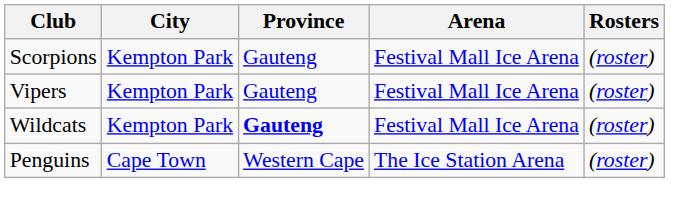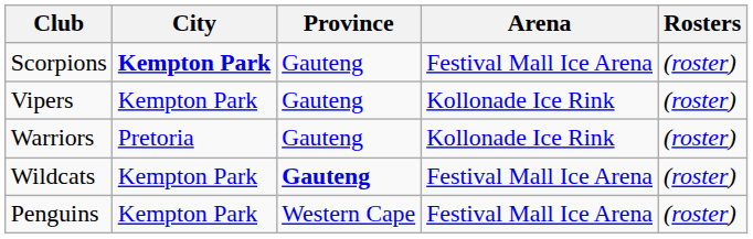 <table class="wikitable sortable">
 <tr>
 <th>Club</th>
 <th>City</th>
 <th>Province</th>
 <th>Arena</th>
 <th>Rosters</th>
 </tr>
 <tr>
 <td>Scorpions</td>
-<td><a href='#'>Kempton Park</a></td>
+<td><strong><a href='#'>Kempton Park</a></strong></td>
 <td><a href='#'>Gauteng</a></td>
 <td><a href='#'>Festival Mall Ice Arena</a></td>
 <td><em>(<a href='#'>roster</a>)</em></td>
 </tr>
 <tr>
 <td>Vipers</td>
 <td><a href='#'>Kempton Park</a></td>
 <td><a href='#'>Gauteng</a></td>
-<td><a href='#'>Festival Mall Ice Arena</a></td>
+<td><a href='#'>Kollonade Ice Rink</a></td>
+<td><em>(<a href='#'>roster</a>)</em></td>
+</tr>
+<tr>
+<td>Warriors</td>
+<td><a href='#'>Pretoria</a></td>
+<td><a href='#'>Gauteng</a></td>
+<td><a href='#'>Kollonade Ice Rink</a></td>
 <td><em>(<a href='#'>roster</a>)</em></td>
 </tr>
 <tr>
 <td>Wildcats</td>
 <td><a href='#'>Kempton Park</a></td>
 <td><strong><a href='#'>Gauteng</a></strong></td>
 <td><a href='#'>Festival Mall Ice Arena</a></td>
 <td><em>(<a href='#'>roster</a>)</em></td>
 </tr>
 <tr>
 <td>Penguins</td>
-<td><a href='#'>Cape Town</a></td>
+<td><a href='#'>Kempton Park</a></td>
 <td><a href='#'>Western Cape</a></td>
-<td><a href='#'>The Ice Station Arena</a></td>
+<td><a href='#'>Festival Mall Ice Arena</a></td>
 <td><em>(<a href='#'>roster</a>)</em></td>
 </tr>
 </table>
